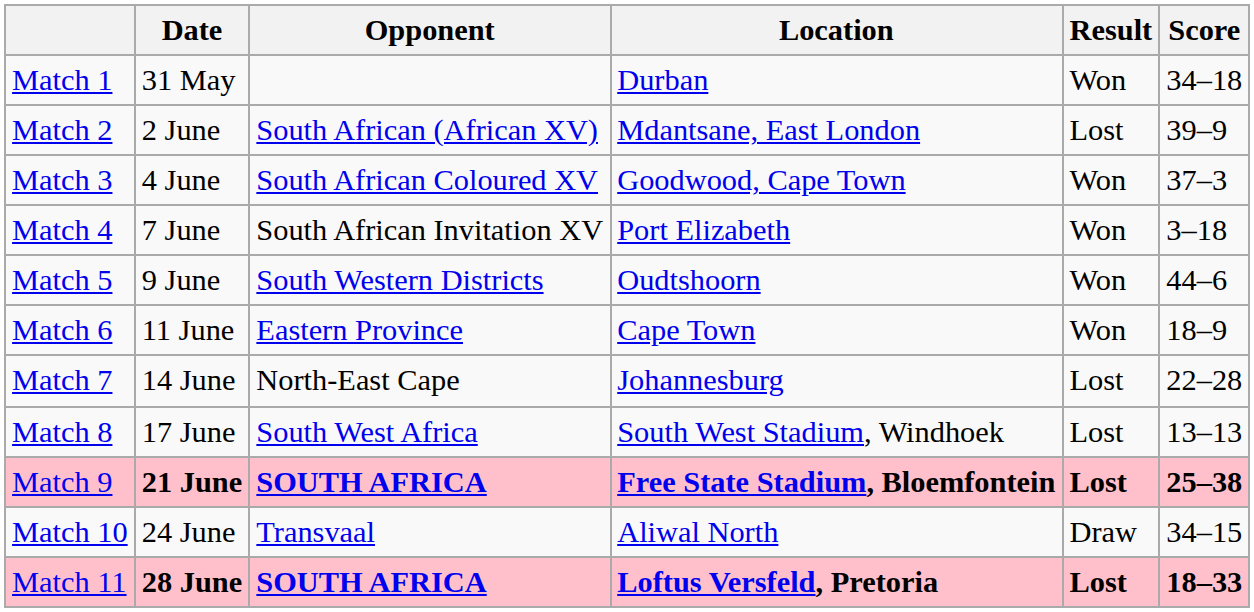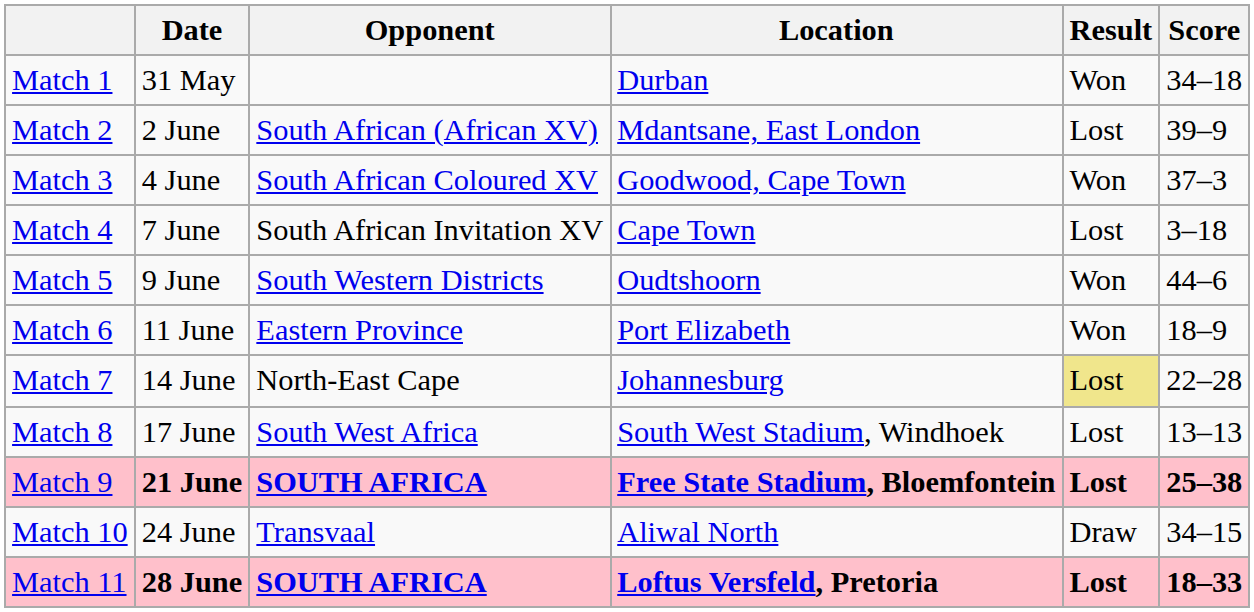 <table class="wikitable" style="font-size: 95%;">
 <tr>
 <th></th>
 <th>Date</th>
 <th>Opponent</th>
 <th>Location</th>
 <th>Result</th>
 <th>Score</th>
 </tr>
 <tr>
 <td><a href='#'>Match 1</a></td>
 <td>31 May</td>
 <td></td>
 <td><a href='#'>Durban</a></td>
 <td>Won</td>
 <td>34–18</td>
 </tr>
 <tr>
 <td><a href='#'>Match 2</a></td>
 <td>2 June</td>
 <td><a href='#'>South African (African XV)</a></td>
 <td><a href='#'>Mdantsane, East London</a></td>
 <td>Lost</td>
 <td>39–9</td>
 </tr>
 <tr>
 <td><a href='#'>Match 3</a></td>
 <td>4 June</td>
 <td><a href='#'>South African Coloured XV</a></td>
 <td><a href='#'>Goodwood, Cape Town</a></td>
 <td>Won</td>
 <td>37–3</td>
 </tr>
 <tr>
 <td><a href='#'>Match 4</a></td>
 <td>7 June</td>
 <td>South African Invitation XV</td>
-<td><a href='#'>Port Elizabeth</a></td>
-<td>Won</td>
+<td><a href='#'>Cape Town</a></td>
+<td>Lost</td>
 <td>3–18</td>
 </tr>
 <tr>
 <td><a href='#'>Match 5</a></td>
 <td>9 June</td>
 <td><a href='#'>South Western Districts</a></td>
 <td><a href='#'>Oudtshoorn</a></td>
 <td>Won</td>
 <td>44–6</td>
 </tr>
 <tr>
 <td><a href='#'>Match 6</a></td>
 <td>11 June</td>
 <td><a href='#'>Eastern Province</a></td>
-<td><a href='#'>Cape Town</a></td>
+<td><a href='#'>Port Elizabeth</a></td>
 <td>Won</td>
 <td>18–9</td>
 </tr>
 <tr>
 <td><a href='#'>Match 7</a></td>
 <td>14 June</td>
 <td>North-East Cape</td>
 <td><a href='#'>Johannesburg</a></td>
-<td>Lost</td>
+<td style="background: khaki;">Lost</td>
 <td>22–28</td>
 </tr>
 <tr>
 <td><a href='#'>Match 8</a></td>
 <td>17 June</td>
 <td><a href='#'>South West Africa</a></td>
 <td><a href='#'>South West Stadium</a>, Windhoek</td>
 <td>Lost</td>
 <td>13–13</td>
 </tr>
 <tr>
 </tr>
 <tr bgcolor=Pink>
 <td><a href='#'>Match 9</a></td>
 <td><strong>21 June</strong></td>
 <td><strong><a href='#'>SOUTH AFRICA</a></strong></td>
 <td><strong><a href='#'>Free State Stadium</a>, Bloemfontein</strong></td>
 <td><strong>Lost</strong></td>
 <td><strong>25–38</strong></td>
 </tr>
 <tr>
 <td><a href='#'>Match 10</a></td>
 <td>24 June</td>
 <td><a href='#'>Transvaal</a></td>
 <td><a href='#'>Aliwal North</a></td>
 <td>Draw</td>
 <td>34–15</td>
 </tr>
 <tr bgcolor=Pink>
 <td><a href='#'>Match 11</a></td>
 <td><strong>28 June</strong></td>
 <td><strong><a href='#'>SOUTH AFRICA</a></strong></td>
 <td><strong><a href='#'>Loftus Versfeld</a>, Pretoria</strong></td>
 <td><strong>Lost</strong></td>
 <td><strong>18–33</strong></td>
 </tr>
 <tr>
 </tr>
 </table>
